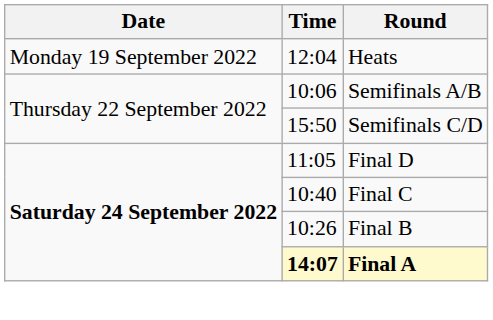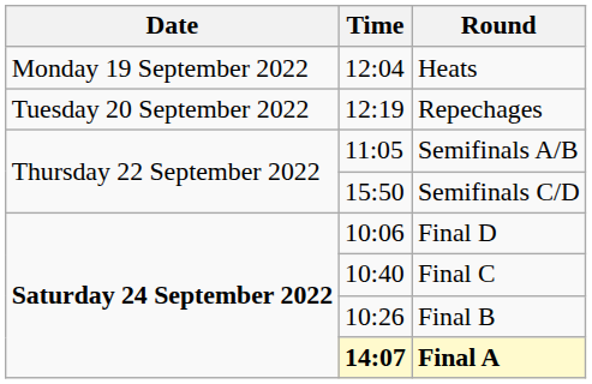 <table class="wikitable">
 <tr>
 <th>Date</th>
 <th>Time</th>
 <th>Round</th>
 </tr>
 <tr>
 <td>Monday 19 September 2022</td>
 <td>12:04</td>
 <td>Heats</td>
 </tr>
 <tr>
+<td>Tuesday 20 September 2022</td>
+<td>12:19</td>
+<td>Repechages</td>
+</tr>
+<tr>
 <td rowspan=2>Thursday 22 September 2022</td>
-<td>10:06</td>
+<td>11:05</td>
 <td>Semifinals A/B</td>
 </tr>
 <tr>
 <td>15:50</td>
 <td>Semifinals C/D</td>
 </tr>
 <tr>
 <td rowspan=4><strong>Saturday 24 September 2022</strong></td>
-<td>11:05</td>
+<td>10:06</td>
 <td>Final D</td>
 </tr>
 <tr>
 <td>10:40</td>
 <td>Final C</td>
 </tr>
 <tr>
 <td>10:26</td>
 <td>Final B</td>
 </tr>
 <tr>
 <td style=background:lemonchiffon><strong>14:07</strong></td>
 <td style=background:lemonchiffon><strong>Final A</strong></td>
 </tr>
 </table>
